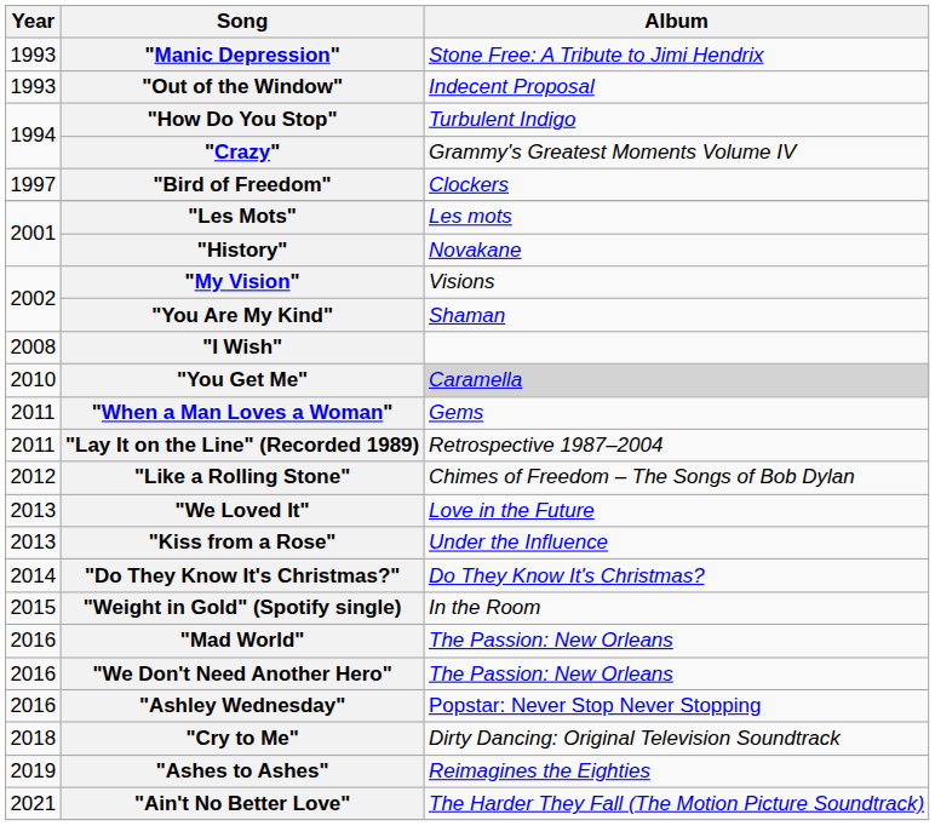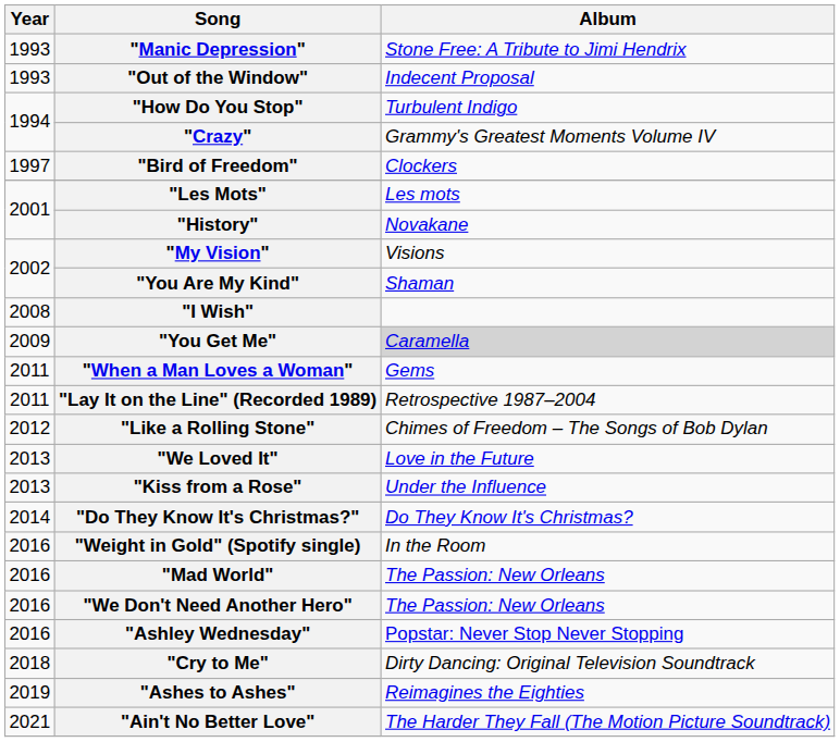 <table class="wikitable plainrowheaders">
 <tr>
 <th scope="col">Year</th>
 <th scope="col">Song</th>
 <th scope="col">Album</th>
 </tr>
 <tr>
 <td align="center">1993</td>
 <th scope="row">"<a href='#'>Manic Depression</a>"<br></th>
 <td><em><a href='#'>Stone Free: A Tribute to Jimi Hendrix</a></em></td>
 </tr>
 <tr>
 <td align="center">1993</td>
 <th scope="row">"Out of the Window"</th>
 <td><em><a href='#'>Indecent Proposal</a></em></td>
 </tr>
 <tr>
 <td align="center" rowspan="2">1994</td>
 <th scope="row">"How Do You Stop"<br></th>
 <td><em><a href='#'>Turbulent Indigo</a></em></td>
 </tr>
 <tr>
 <th scope="row">"<a href='#'>Crazy</a>" </th>
 <td><em>Grammy's Greatest Moments Volume IV</em></td>
 </tr>
 <tr>
 <td align="center">1997</td>
 <th scope="row">"Bird of Freedom"</th>
 <td><em><a href='#'>Clockers</a></em></td>
 </tr>
 <tr>
 </tr>
 <tr>
 <td align="center" rowspan="2">2001</td>
 <th scope="row">"Les Mots"<br></th>
 <td><em><a href='#'>Les mots</a></em></td>
 </tr>
 <tr>
 <th scope="row">"History"<br></th>
 <td><em><a href='#'>Novakane</a></em></td>
 </tr>
 <tr>
 <td align="center" rowspan="2">2002</td>
 <th scope="row">"<a href='#'>My Vision</a>"<br></th>
 <td><em>Visions</em></td>
 </tr>
 <tr>
 <th scope="row">"You Are My Kind"<br></th>
 <td><em><a href='#'>Shaman</a></em></td>
 </tr>
 <tr>
 <td align="center">2008</td>
 <th scope="row">"I Wish"<br></th>
 <td></td>
 </tr>
 <tr>
-<td align="center">2010</td>
+<td align="center">2009</td>
 <th scope="row">"You Get Me"<br></th>
 <td style="background: lightgrey;"><em><a href='#'>Caramella</a></em></td>
 </tr>
 <tr>
 <td align="center">2011</td>
 <th scope="row">"<a href='#'>When a Man Loves a Woman</a>"<br></th>
 <td><em><a href='#'>Gems</a></em></td>
 </tr>
 <tr>
 <td align="center">2011</td>
 <th scope="row">"Lay It on the Line" (Recorded 1989)<br></th>
 <td><em>Retrospective 1987–2004</em></td>
 </tr>
 <tr>
 <td align="center">2012</td>
 <th scope="row">"Like a Rolling Stone"<br></th>
 <td><em>Chimes of Freedom – The Songs of Bob Dylan</em></td>
 </tr>
 <tr>
 <td align="center">2013</td>
 <th scope="row">"We Loved It"<br></th>
 <td><em><a href='#'>Love in the Future</a></em></td>
 </tr>
 <tr>
 <td align="center">2013</td>
 <th scope="row">"Kiss from a Rose"<br></th>
 <td><em><a href='#'>Under the Influence</a></em></td>
 </tr>
 <tr>
 <td align="center">2014</td>
 <th scope="row">"Do They Know It's Christmas?"<br></th>
 <td><em><a href='#'>Do They Know It's Christmas?</a></em></td>
 </tr>
 <tr>
-<td align="center">2015</td>
+<td align="center">2016</td>
 <th scope="row">"Weight in Gold" (Spotify single)<br></th>
 <td><em>In the Room</em></td>
 </tr>
 <tr>
 <td align="center">2016</td>
 <th scope="row">"Mad World"</th>
 <td><em><a href='#'>The Passion: New Orleans</a></em></td>
 </tr>
 <tr>
 <td align="center">2016</td>
 <th scope="row">"We Don't Need Another Hero"<br></th>
 <td><em><a href='#'>The Passion: New Orleans</a></em></td>
 </tr>
 <tr>
 <td align="center">2016</td>
 <th scope="row">"Ashley Wednesday"<br></th>
 <td><a href='#'>Popstar: Never Stop Never Stopping</a></td>
 </tr>
 <tr>
 <td align="center">2018</td>
 <th scope="row">"Cry to Me"</th>
 <td><em>Dirty Dancing: Original Television Soundtrack</em></td>
 </tr>
 <tr>
 <td align="center">2019</td>
 <th scope="row">"Ashes to Ashes"<br></th>
 <td><em><a href='#'>Reimagines the Eighties</a></em></td>
 </tr>
 <tr>
 <td align="center">2021</td>
 <th scope="row">"Ain't No Better Love"</th>
 <td><em><a href='#'>The Harder They Fall (The Motion Picture Soundtrack)</a></em></td>
 </tr>
 <tr>
 </tr>
 </table>
